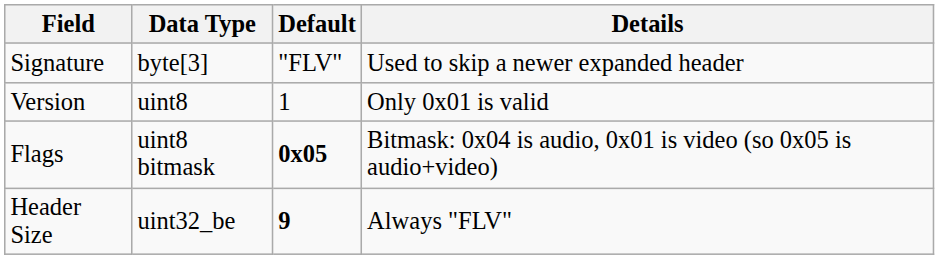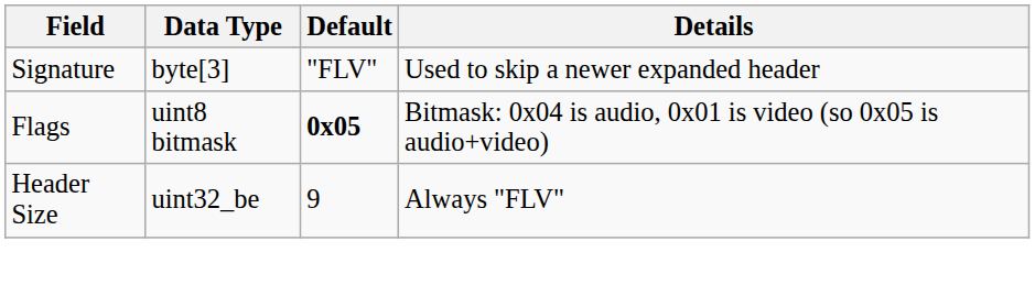 <table class="wikitable">
 <tr>
 <th>Field</th>
 <th>Data Type</th>
 <th>Default</th>
 <th>Details</th>
 </tr>
 <tr>
 <td>Signature</td>
 <td>byte[3]</td>
 <td>"FLV"</td>
 <td>Used to skip a newer expanded header</td>
 </tr>
 <tr>
-<td>Version</td>
-<td>uint8</td>
-<td>1</td>
-<td>Only 0x01 is valid</td>
-</tr>
-<tr>
 <td>Flags</td>
 <td>uint8 bitmask</td>
 <td><strong>0x05</strong></td>
 <td>Bitmask: 0x04 is audio, 0x01 is video (so 0x05 is audio+video)</td>
 </tr>
 <tr>
 <td>Header Size</td>
 <td>uint32_be</td>
-<td><strong>9</strong></td>
+<td>9</td>
 <td>Always "FLV"</td>
 </tr>
 </table>
